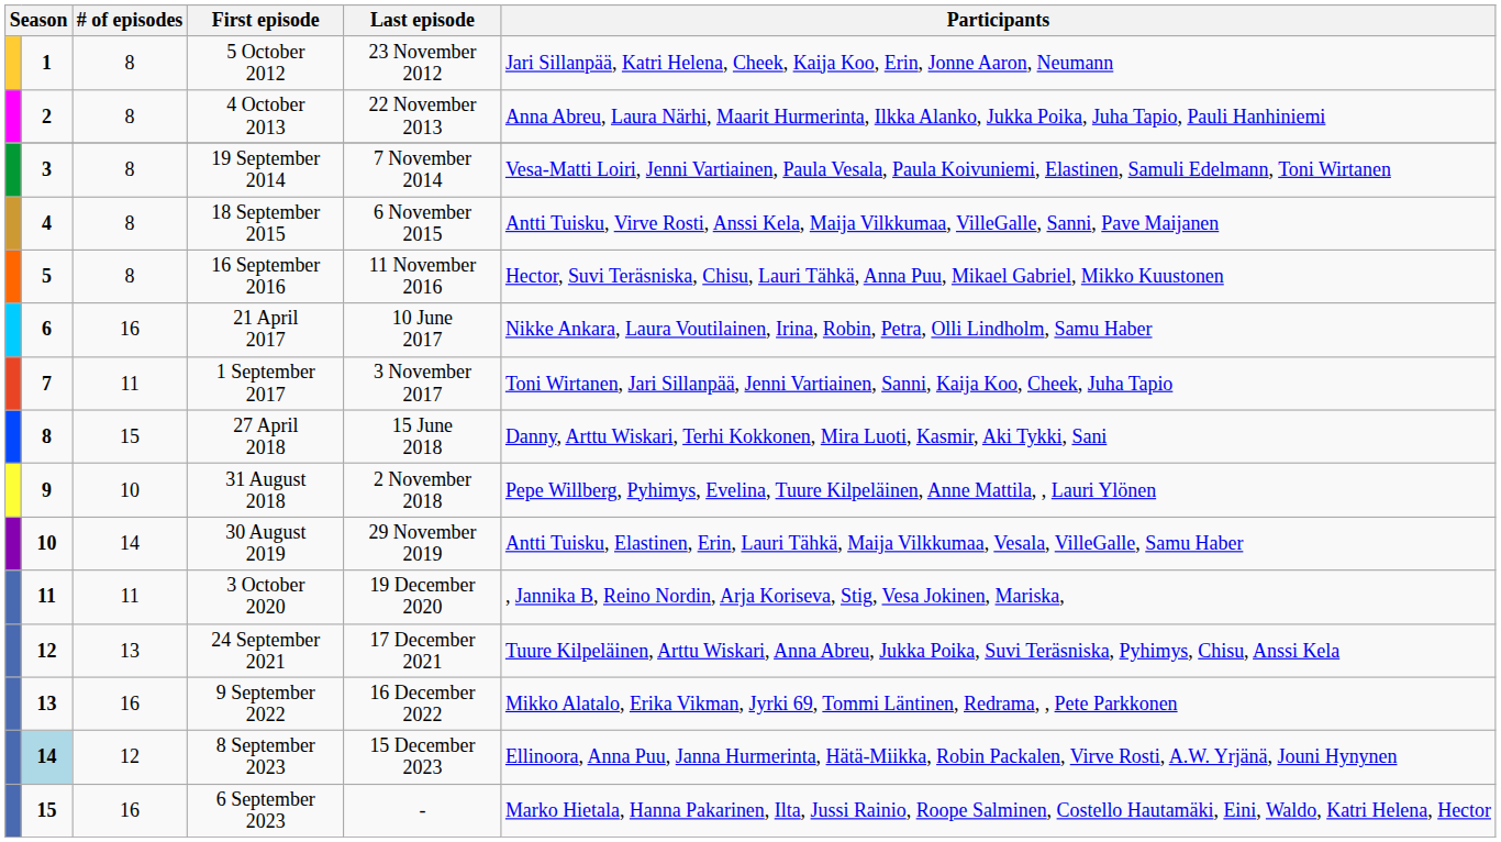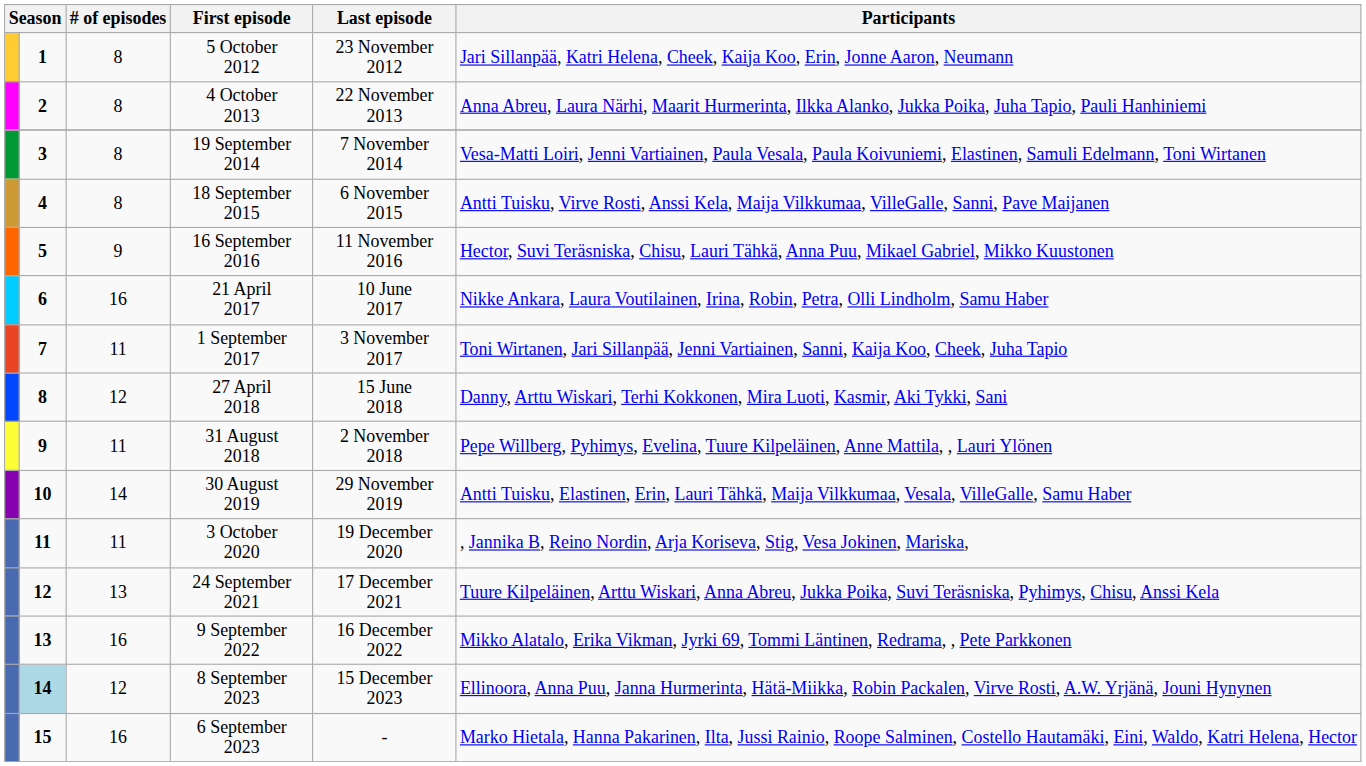 <table class="wikitable">
 <tr>
 <th ! colspan="2">Season</th>
 <th># of episodes</th>
 <th>First episode</th>
 <th>Last episode</th>
 <th>Participants</th>
 </tr>
 <tr>
 <td height="10" bgcolor="#ffcc33"></td>
 <td align="center"><strong>1</strong></td>
 <td align="center">8</td>
 <td align="center" width="120">5 October <br>2012</td>
 <td align="center" width="120">23 November <br>2012</td>
 <td><a href='#'>Jari Sillanpää</a>, <a href='#'>Katri Helena</a>, <a href='#'>Cheek</a>, <a href='#'>Kaija Koo</a>, <a href='#'>Erin</a>, <a href='#'>Jonne Aaron</a>, <a href='#'>Neumann</a></td>
 </tr>
 <tr>
 <td height="10" bgcolor="#ff00ff"></td>
 <td align="center"><strong>2</strong></td>
 <td align="center">8</td>
 <td align="center" width="120">4 October <br>2013</td>
 <td align="center" width="120">22 November <br>2013</td>
 <td><a href='#'>Anna Abreu</a>, <a href='#'>Laura Närhi</a>, <a href='#'>Maarit Hurmerinta</a>, <a href='#'>Ilkka Alanko</a>, <a href='#'>Jukka Poika</a>, <a href='#'>Juha Tapio</a>, <a href='#'>Pauli Hanhiniemi</a></td>
 </tr>
 <tr>
 </tr>
 <tr>
 <td height="10" bgcolor="#009933"></td>
 <td align="center"><strong>3</strong></td>
 <td align="center">8</td>
 <td align="center" width="120">19 September <br>2014</td>
 <td align="center" width="120">7 November <br>2014</td>
 <td><a href='#'>Vesa-Matti Loiri</a>, <a href='#'>Jenni Vartiainen</a>, <a href='#'>Paula Vesala</a>, <a href='#'>Paula Koivuniemi</a>, <a href='#'>Elastinen</a>, <a href='#'>Samuli Edelmann</a>, <a href='#'>Toni Wirtanen</a></td>
 </tr>
 <tr>
 <td height="10" bgcolor="#cc9933"></td>
 <td align="center"><strong>4</strong></td>
 <td align="center">8</td>
 <td align="center" width="120">18 September <br>2015</td>
 <td align="center" width="120">6 November <br>2015</td>
 <td><a href='#'>Antti Tuisku</a>, <a href='#'>Virve Rosti</a>, <a href='#'>Anssi Kela</a>, <a href='#'>Maija Vilkkumaa</a>, <a href='#'>VilleGalle</a>, <a href='#'>Sanni</a>, <a href='#'>Pave Maijanen</a></td>
 </tr>
 <tr>
 <td height="10" bgcolor="#ff6600"></td>
 <td align="center"><strong>5</strong></td>
-<td align="center">8</td>
+<td align="center">9</td>
 <td align="center" width="120">16 September <br>2016</td>
 <td align="center" width="120">11 November <br>2016</td>
 <td><a href='#'>Hector</a>, <a href='#'>Suvi Teräsniska</a>, <a href='#'>Chisu</a>, <a href='#'>Lauri Tähkä</a>, <a href='#'>Anna Puu</a>, <a href='#'>Mikael Gabriel</a>, <a href='#'>Mikko Kuustonen</a></td>
 </tr>
 <tr>
 <td height="10" bgcolor="#00ccff"></td>
 <td align="center"><strong>6</strong></td>
 <td align="center">16</td>
 <td align="center" width="120">21 April <br>2017</td>
 <td align="center" width="120">10 June <br>2017</td>
 <td><a href='#'>Nikke Ankara</a>, <a href='#'>Laura Voutilainen</a>, <a href='#'>Irina</a>, <a href='#'>Robin</a>, <a href='#'>Petra</a>, <a href='#'>Olli Lindholm</a>, <a href='#'>Samu Haber</a></td>
 </tr>
 <tr>
 <td height="10" bgcolor="#e94525"></td>
 <td align="center"><strong>7</strong></td>
 <td align="center">11</td>
 <td align="center" width="120">1 September <br>2017</td>
 <td align="center" width="120">3 November <br>2017</td>
 <td><a href='#'>Toni Wirtanen</a>, <a href='#'>Jari Sillanpää</a>, <a href='#'>Jenni Vartiainen</a>, <a href='#'>Sanni</a>, <a href='#'>Kaija Koo</a>, <a href='#'>Cheek</a>, <a href='#'>Juha Tapio</a></td>
 </tr>
 <tr>
 <td height="10" bgcolor="#0247fe"></td>
 <td align="center"><strong>8</strong></td>
-<td align="center">15</td>
+<td align="center">12</td>
 <td align="center" width="120">27 April <br>2018</td>
 <td align="center" width="120">15 June <br>2018</td>
 <td><a href='#'>Danny</a>, <a href='#'>Arttu Wiskari</a>, <a href='#'>Terhi Kokkonen</a>, <a href='#'>Mira Luoti</a>, <a href='#'>Kasmir</a>, <a href='#'>Aki Tykki</a>, <a href='#'>Sani</a></td>
 </tr>
 <tr>
 <td height="10" bgcolor="#fefe36"></td>
 <td align="center"><strong>9</strong></td>
-<td align="center">10</td>
+<td align="center">11</td>
 <td align="center" width="120">31 August <br>2018</td>
 <td align="center" width="120">2 November <br>2018</td>
 <td><a href='#'>Pepe Willberg</a>, <a href='#'>Pyhimys</a>, <a href='#'>Evelina</a>, <a href='#'>Tuure Kilpeläinen</a>, <a href='#'>Anne Mattila</a>, , <a href='#'>Lauri Ylönen</a></td>
 </tr>
 <tr>
 <td height="10" bgcolor="#8601af"></td>
 <td align="center"><strong>10</strong></td>
 <td align="center">14</td>
 <td align="center" width="120">30 August <br>2019</td>
 <td align="center" width="120">29 November <br>2019</td>
 <td><a href='#'>Antti Tuisku</a>, <a href='#'>Elastinen</a>, <a href='#'>Erin</a>, <a href='#'>Lauri Tähkä</a>, <a href='#'>Maija Vilkkumaa</a>, <a href='#'>Vesala</a>, <a href='#'>VilleGalle</a>, <a href='#'>Samu Haber</a></td>
 </tr>
 <tr>
 <td height="10" bgcolor="#4969B0"></td>
 <td align="center"><strong>11</strong></td>
 <td align="center">11</td>
 <td align="center" width="120">3 October <br>2020</td>
 <td align="center" width="120">19 December <br>2020</td>
 <td>, <a href='#'>Jannika B</a>, <a href='#'>Reino Nordin</a>, <a href='#'>Arja Koriseva</a>, <a href='#'>Stig</a>, <a href='#'>Vesa Jokinen</a>, <a href='#'>Mariska</a>, </td>
 </tr>
 <tr>
 <td height="10" bgcolor="#4969B0"></td>
 <td align="center"><strong>12</strong></td>
 <td align="center">13</td>
 <td align="center" width="120">24 September <br>2021</td>
 <td align="center" width="120">17 December <br>2021</td>
 <td><a href='#'>Tuure Kilpeläinen</a>, <a href='#'>Arttu Wiskari</a>, <a href='#'>Anna Abreu</a>, <a href='#'>Jukka Poika</a>, <a href='#'>Suvi Teräsniska</a>, <a href='#'>Pyhimys</a>, <a href='#'>Chisu</a>, <a href='#'>Anssi Kela</a><br></td>
 </tr>
 <tr>
 <td height="10" bgcolor="#4969B0"></td>
 <td align="center"><strong>13</strong></td>
 <td align="center">16</td>
 <td align="center" width="120">9 September <br>2022</td>
 <td align="center" width="120">16 December <br>2022</td>
 <td><a href='#'>Mikko Alatalo</a>, <a href='#'>Erika Vikman</a>, <a href='#'>Jyrki 69</a>, <a href='#'>Tommi Läntinen</a>, <a href='#'>Redrama</a>, , <a href='#'>Pete Parkkonen</a></td>
 </tr>
 <tr>
 <td height="10" bgcolor="#4969B0"></td>
 <td align="center" style="background: lightblue;"><strong>14</strong></td>
 <td align="center">12</td>
 <td align="center" width="120">8 September <br>2023</td>
 <td align="center" width="120">15 December <br>2023</td>
 <td><a href='#'>Ellinoora</a>, <a href='#'>Anna Puu</a>, <a href='#'>Janna Hurmerinta</a>, <a href='#'>Hätä-Miikka</a>, <a href='#'>Robin Packalen</a>, <a href='#'>Virve Rosti</a>, <a href='#'>A.W. Yrjänä</a>, <a href='#'>Jouni Hynynen</a></td>
 </tr>
 <tr>
 <td height="10" bgcolor="#4969B0"></td>
 <td align="center"><strong>15</strong></td>
 <td align="center">16</td>
 <td align="center" width="120">6 September <br>2023</td>
 <td align="center" width="120">-</td>
 <td><a href='#'>Marko Hietala</a>, <a href='#'>Hanna Pakarinen</a>, <a href='#'>Ilta</a>, <a href='#'>Jussi Rainio</a>, <a href='#'>Roope Salminen</a>, <a href='#'>Costello Hautamäki</a>, <a href='#'>Eini</a>, <a href='#'>Waldo</a>, <a href='#'>Katri Helena</a>, <a href='#'>Hector</a></td>
 </tr>
 </table>
